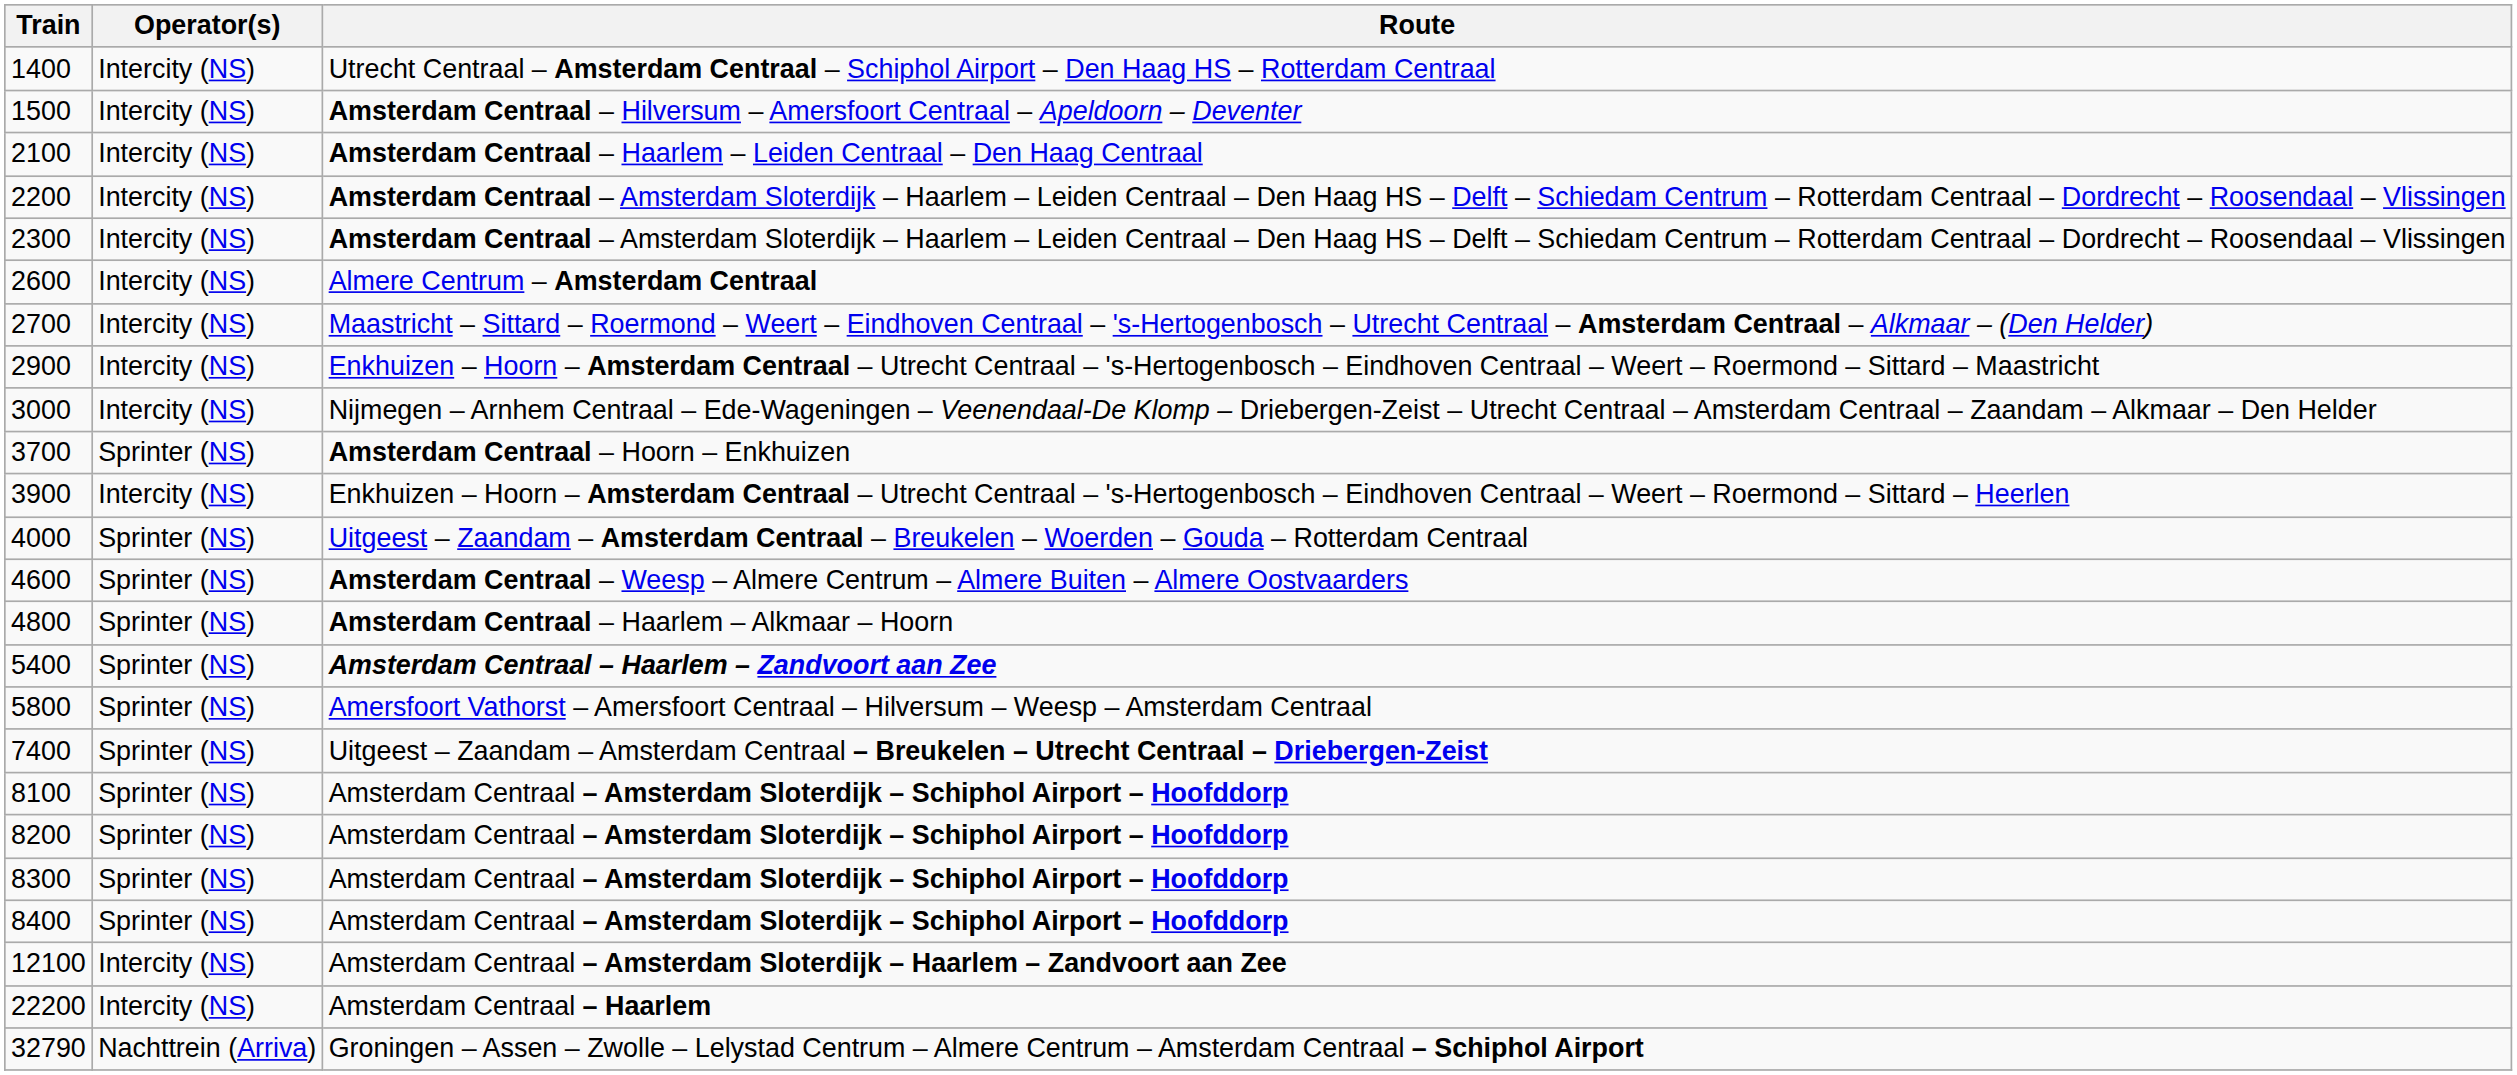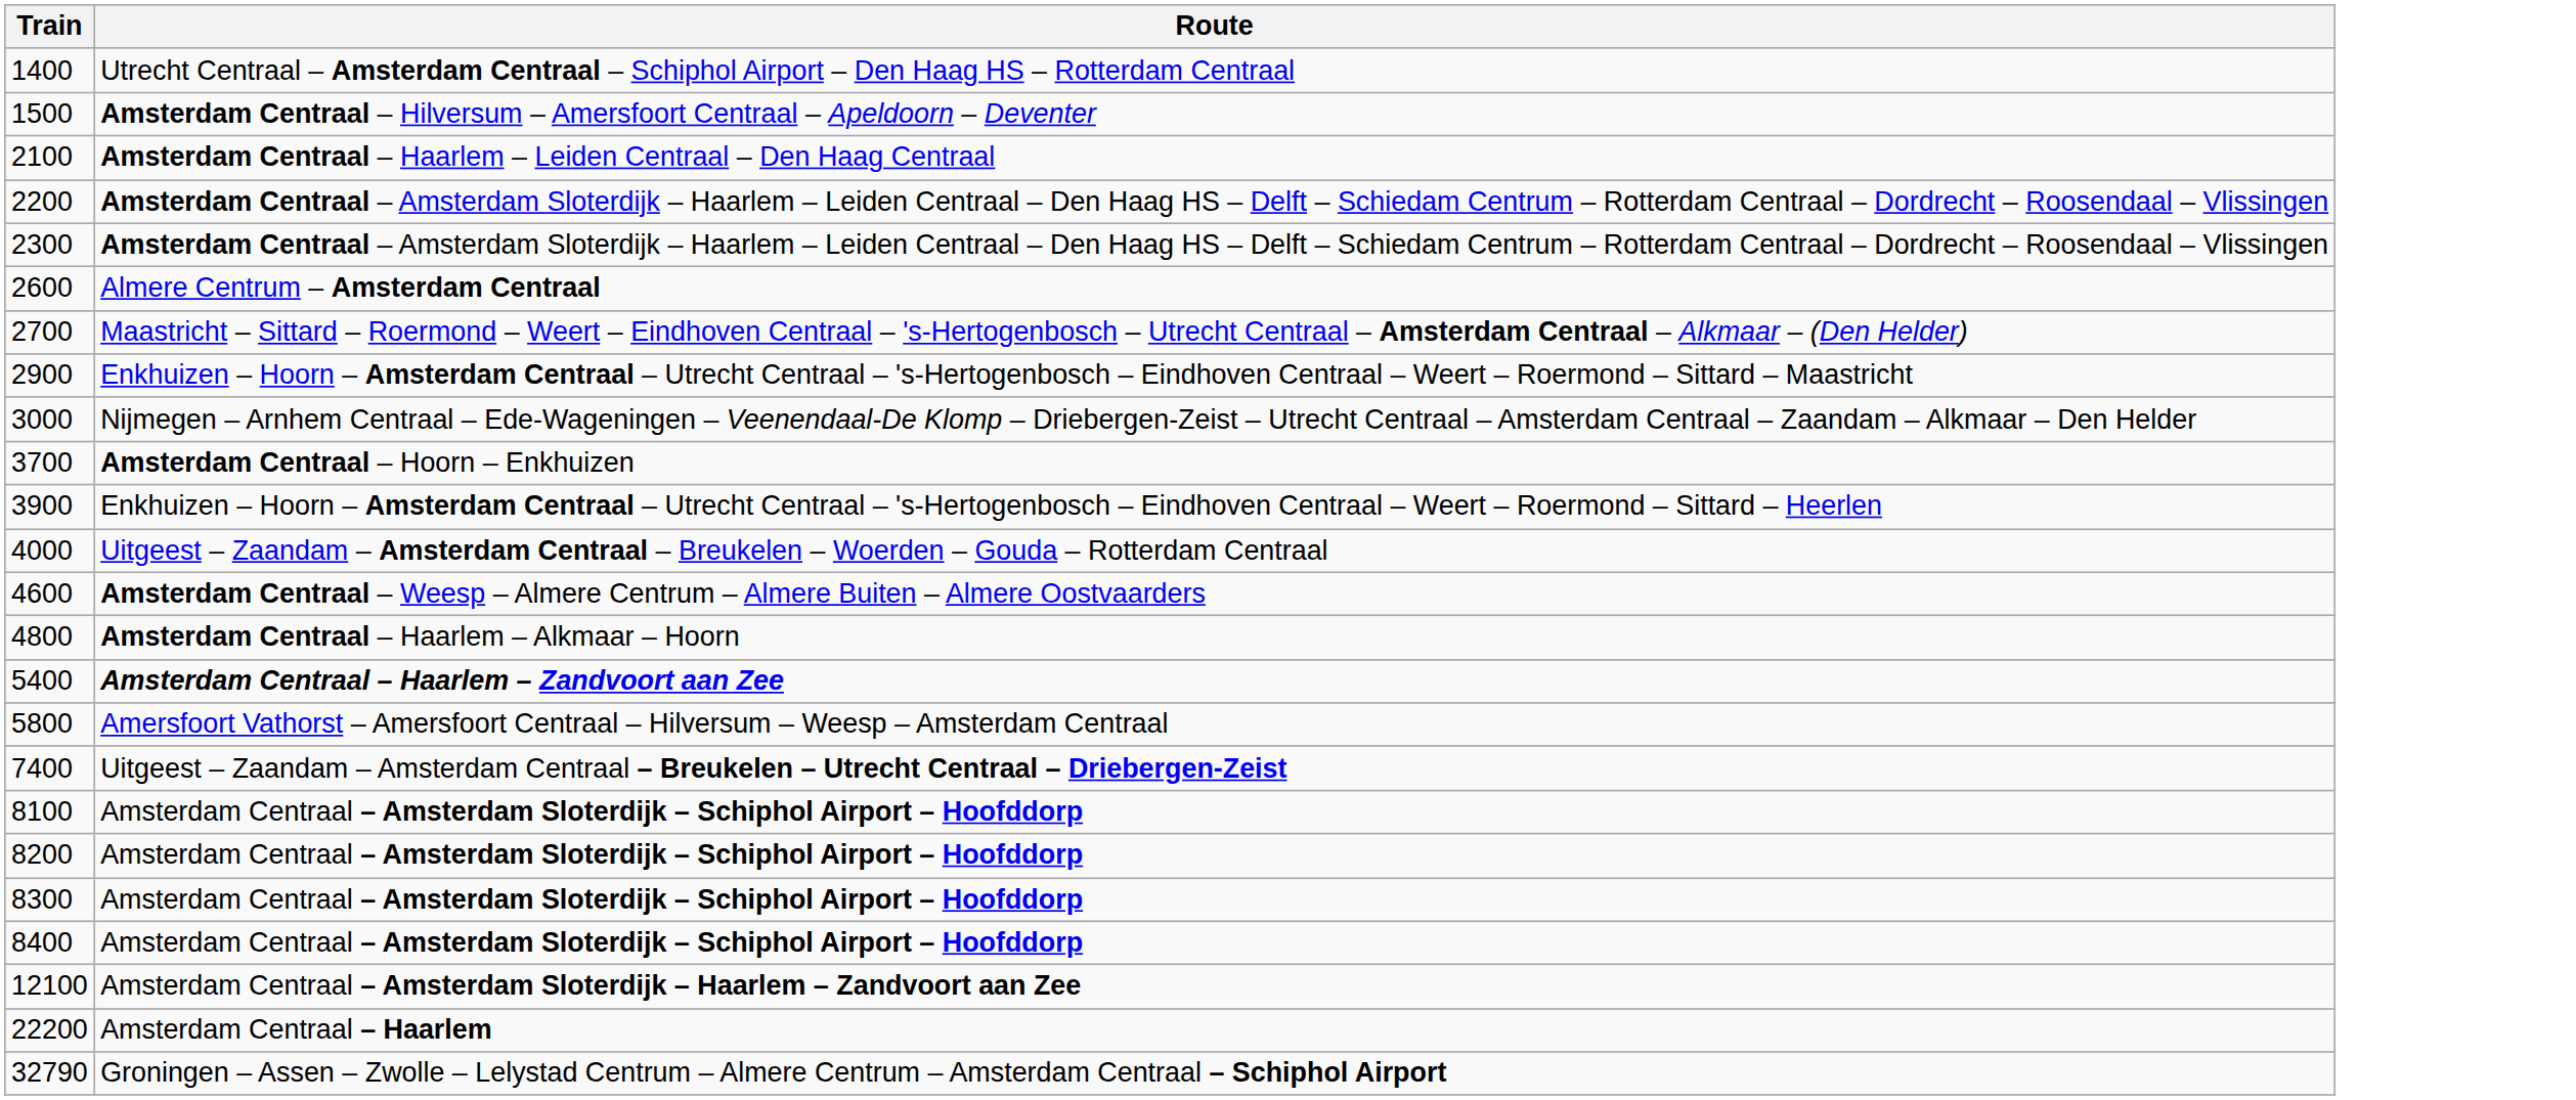 <table class="wikitable">
 <tr>
 <th>Train</th>
-<th>Operator(s)</th>
 <th>Route</th>
 </tr>
 <tr>
 <td>1400</td>
-<td>Intercity (<a href='#'>NS</a>)</td>
 <td>Utrecht Centraal – <strong>Amsterdam Centraal</strong> – <a href='#'>Schiphol Airport</a> – <a href='#'>Den Haag HS</a> – <a href='#'>Rotterdam Centraal</a></td>
 </tr>
 <tr>
 <td>1500</td>
-<td>Intercity (<a href='#'>NS</a>)</td>
 <td><strong>Amsterdam Centraal</strong> – <a href='#'>Hilversum</a> – <a href='#'>Amersfoort Centraal</a> – <em><a href='#'>Apeldoorn</a> – <a href='#'>Deventer</a></em></td>
 </tr>
 <tr>
 <td>2100</td>
-<td>Intercity (<a href='#'>NS</a>)</td>
 <td><strong>Amsterdam Centraal</strong> – <a href='#'>Haarlem</a> – <a href='#'>Leiden Centraal</a> – <a href='#'>Den Haag Centraal</a></td>
 </tr>
 <tr>
 <td>2200</td>
-<td>Intercity (<a href='#'>NS</a>)</td>
 <td><strong>Amsterdam Centraal</strong> – <a href='#'>Amsterdam Sloterdijk</a> – Haarlem – Leiden Centraal – Den Haag HS – <a href='#'>Delft</a> – <a href='#'>Schiedam Centrum</a> – Rotterdam Centraal – <a href='#'>Dordrecht</a> – <a href='#'>Roosendaal</a> – <a href='#'>Vlissingen</a></td>
 </tr>
 <tr>
 <td>2300</td>
-<td>Intercity (<a href='#'>NS</a>)</td>
 <td><strong>Amsterdam Centraal</strong> – Amsterdam Sloterdijk – Haarlem – Leiden Centraal – Den Haag HS – Delft – Schiedam Centrum – Rotterdam Centraal – Dordrecht – Roosendaal – Vlissingen</td>
 </tr>
 <tr>
 <td>2600</td>
-<td>Intercity (<a href='#'>NS</a>)</td>
 <td><a href='#'>Almere Centrum</a> – <strong>Amsterdam Centraal</strong></td>
 </tr>
 <tr>
 <td>2700</td>
-<td>Intercity (<a href='#'>NS</a>)</td>
 <td><a href='#'>Maastricht</a> – <a href='#'>Sittard</a> – <a href='#'>Roermond</a> – <a href='#'>Weert</a> – <a href='#'>Eindhoven Centraal</a> – <a href='#'>'s-Hertogenbosch</a> – <a href='#'>Utrecht Centraal</a> – <strong>Amsterdam Centraal</strong> – <em><a href='#'>Alkmaar</a> – (<a href='#'>Den Helder</a>)</em></td>
 </tr>
 <tr>
 <td>2900</td>
-<td>Intercity (<a href='#'>NS</a>)</td>
 <td><a href='#'>Enkhuizen</a> – <a href='#'>Hoorn</a> – <strong>Amsterdam Centraal</strong> – Utrecht Centraal – 's-Hertogenbosch – Eindhoven Centraal – Weert – Roermond – Sittard – Maastricht</td>
 </tr>
 <tr>
 <td>3000</td>
-<td>Intercity (<a href='#'>NS</a>)</td>
 <td>Nijmegen – Arnhem Centraal – Ede-Wageningen – <em>Veenendaal-De Klomp –</em> Driebergen-Zeist – Utrecht Centraal – Amsterdam Centraal – Zaandam – Alkmaar – Den Helder</td>
 </tr>
 <tr>
 <td>3700</td>
-<td>Sprinter (<a href='#'>NS</a>)</td>
 <td><strong>Amsterdam Centraal</strong> – Hoorn – Enkhuizen</td>
 </tr>
 <tr>
 <td>3900</td>
-<td>Intercity (<a href='#'>NS</a>)</td>
 <td>Enkhuizen – Hoorn – <strong>Amsterdam Centraal</strong> – Utrecht Centraal – 's-Hertogenbosch – Eindhoven Centraal – Weert – Roermond – Sittard – <a href='#'>Heerlen</a></td>
 </tr>
 <tr>
 <td>4000</td>
-<td>Sprinter (<a href='#'>NS</a>)</td>
 <td><a href='#'>Uitgeest</a> – <a href='#'>Zaandam</a> – <strong>Amsterdam Centraal</strong> – <a href='#'>Breukelen</a> – <a href='#'>Woerden</a> – <a href='#'>Gouda</a> – Rotterdam Centraal</td>
 </tr>
 <tr>
 <td>4600</td>
-<td>Sprinter (<a href='#'>NS</a>)</td>
 <td><strong>Amsterdam Centraal</strong> – <a href='#'>Weesp</a> – Almere Centrum – <a href='#'>Almere Buiten</a> – <a href='#'>Almere Oostvaarders</a></td>
 </tr>
 <tr>
 <td>4800</td>
-<td>Sprinter (<a href='#'>NS</a>)</td>
 <td><strong>Amsterdam Centraal</strong> – Haarlem – Alkmaar – Hoorn</td>
 </tr>
 <tr>
 <td>5400</td>
-<td>Sprinter (<a href='#'>NS</a>)</td>
 <td><strong><em>Amsterdam Centraal<strong> –<em> Haarlem – <a href='#'>Zandvoort aan Zee</a></td>
 </tr>
 <tr>
 <td>5800</td>
-<td>Sprinter (<a href='#'>NS</a>)</td>
 <td><a href='#'>Amersfoort Vathorst</a> – Amersfoort Centraal – Hilversum – Weesp – </strong>Amsterdam Centraal<strong></td>
 </tr>
 <tr>
 <td>7400</td>
-<td>Sprinter (<a href='#'>NS</a>)</td>
 <td>Uitgeest – Zaandam – </strong>Amsterdam Centraal<strong> – Breukelen – Utrecht Centraal – <a href='#'>Driebergen-Zeist</a></td>
 </tr>
 <tr>
 <td>8100</td>
-<td>Sprinter (<a href='#'>NS</a>)</td>
 <td></strong>Amsterdam Centraal<strong> – Amsterdam Sloterdijk – Schiphol Airport – <a href='#'>Hoofddorp</a></td>
 </tr>
 <tr>
 <td>8200</td>
-<td>Sprinter (<a href='#'>NS</a>)</td>
 <td></strong>Amsterdam Centraal<strong> – Amsterdam Sloterdijk – Schiphol Airport – <a href='#'>Hoofddorp</a></td>
 </tr>
 <tr>
 <td>8300</td>
-<td>Sprinter (<a href='#'>NS</a>)</td>
 <td></strong>Amsterdam Centraal<strong> – Amsterdam Sloterdijk – Schiphol Airport – <a href='#'>Hoofddorp</a></td>
 </tr>
 <tr>
 <td>8400</td>
-<td>Sprinter (<a href='#'>NS</a>)</td>
 <td></strong>Amsterdam Centraal<strong> – Amsterdam Sloterdijk – Schiphol Airport – <a href='#'>Hoofddorp</a></td>
 </tr>
 <tr>
 <td>12100</td>
-<td>Intercity (<a href='#'>NS</a>)</td>
 <td></strong>Amsterdam Centraal<strong> – Amsterdam Sloterdijk – Haarlem – Zandvoort aan Zee</td>
 </tr>
 <tr>
 <td>22200</td>
-<td>Intercity (<a href='#'>NS</a>)</td>
 <td></strong>Amsterdam Centraal<strong> – Haarlem</td>
 </tr>
 <tr>
 <td>32790</td>
-<td>Nachttrein (<a href='#'>Arriva</a>)</td>
 <td>Groningen – Assen – Zwolle – Lelystad Centrum – Almere Centrum – </strong>Amsterdam Centraal<strong> – Schiphol Airport</td>
 </tr>
 </table>
